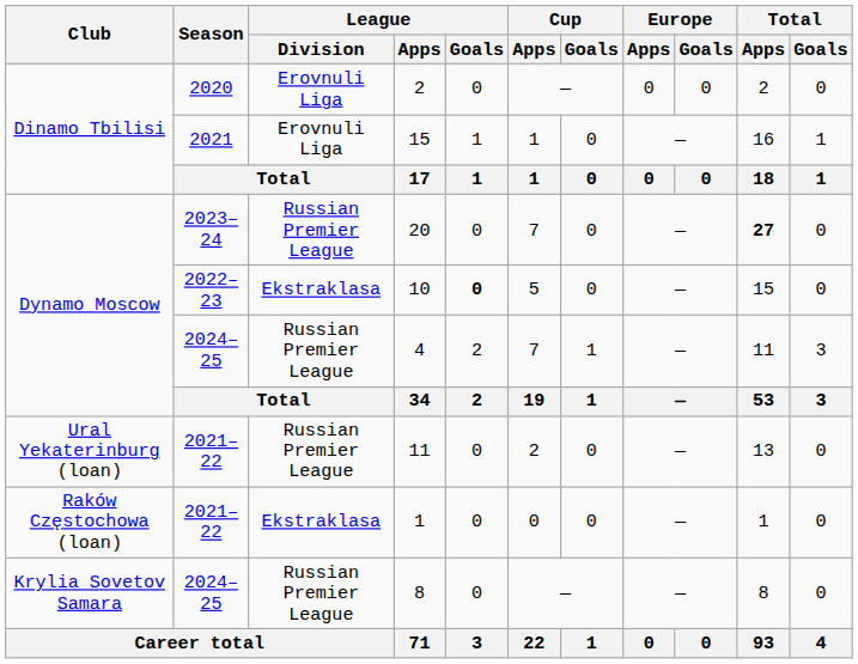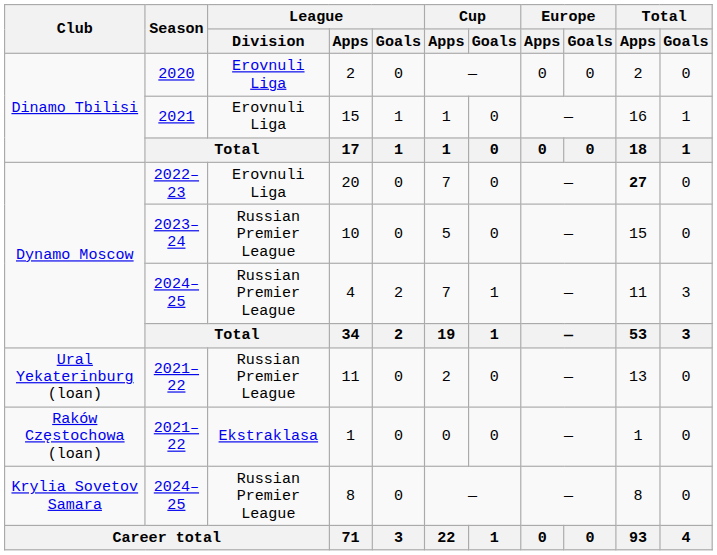 <table class="wikitable" style="text-align: center;">
 <tr>
 <th rowspan="2">Club</th>
 <th rowspan="2">Season</th>
 <th colspan="3">League</th>
 <th colspan="2">Cup</th>
 <th colspan="2">Europe</th>
 <th colspan="2">Total</th>
 </tr>
 <tr>
 <th>Division</th>
 <th>Apps</th>
 <th>Goals</th>
 <th>Apps</th>
 <th>Goals</th>
 <th>Apps</th>
 <th>Goals</th>
 <th>Apps</th>
 <th>Goals</th>
 </tr>
 <tr>
 <td rowspan="3"><a href='#'>Dinamo Tbilisi</a></td>
 <td><a href='#'>2020</a></td>
 <td><a href='#'>Erovnuli Liga</a></td>
 <td>2</td>
 <td>0</td>
 <td colspan="2">—</td>
 <td>0</td>
 <td>0</td>
 <td>2</td>
 <td>0</td>
 </tr>
 <tr>
 <td><a href='#'>2021</a></td>
 <td>Erovnuli Liga</td>
 <td>15</td>
 <td>1</td>
 <td>1</td>
 <td>0</td>
 <td colspan="2">—</td>
 <td>16</td>
 <td>1</td>
 </tr>
 <tr>
 <th colspan="2">Total</th>
 <th>17</th>
 <th>1</th>
 <th>1</th>
 <th>0</th>
 <th>0</th>
 <th>0</th>
 <th>18</th>
 <th>1</th>
 </tr>
 <tr>
 <td rowspan="4"><a href='#'>Dynamo Moscow</a></td>
-<td><a href='#'>2023–24</a></td>
-<td><a href='#'>Russian Premier League</a></td>
+<td><a href='#'>2022–23</a></td>
+<td>Erovnuli Liga</td>
 <td>20</td>
 <td>0</td>
 <td>7</td>
 <td>0</td>
 <td colspan="2">—</td>
 <td><strong>27</strong></td>
 <td>0</td>
 </tr>
 <tr>
-<td><a href='#'>2022–23</a></td>
-<td><a href='#'>Ekstraklasa</a></td>
+<td><a href='#'>2023–24</a></td>
+<td>Russian Premier League</td>
 <td>10</td>
-<td><strong>0</strong></td>
+<td>0</td>
 <td>5</td>
 <td>0</td>
 <td colspan="2">—</td>
 <td>15</td>
 <td>0</td>
 </tr>
 <tr>
 <td><a href='#'>2024–25</a></td>
 <td>Russian Premier League</td>
 <td>4</td>
 <td>2</td>
 <td>7</td>
 <td>1</td>
 <td colspan="2">—</td>
 <td>11</td>
 <td>3</td>
 </tr>
 <tr>
 <th colspan="2">Total</th>
 <th>34</th>
 <th>2</th>
 <th>19</th>
 <th>1</th>
 <th colspan=2>—</th>
 <th>53</th>
 <th>3</th>
 </tr>
 <tr>
 <td><a href='#'>Ural Yekaterinburg</a> (loan)</td>
 <td><a href='#'>2021–22</a></td>
 <td>Russian Premier League</td>
 <td>11</td>
 <td>0</td>
 <td>2</td>
 <td>0</td>
 <td colspan="2">—</td>
 <td>13</td>
 <td>0</td>
 </tr>
 <tr>
 <td><a href='#'>Raków Częstochowa</a> (loan)</td>
 <td><a href='#'>2021–22</a></td>
 <td><a href='#'>Ekstraklasa</a></td>
 <td>1</td>
 <td>0</td>
 <td>0</td>
 <td>0</td>
 <td colspan="2">—</td>
 <td>1</td>
 <td>0</td>
 </tr>
 <tr>
 <td><a href='#'>Krylia Sovetov Samara</a></td>
 <td><a href='#'>2024–25</a></td>
 <td>Russian Premier League</td>
 <td>8</td>
 <td>0</td>
 <td colspan="2">—</td>
 <td colspan="2">—</td>
 <td>8</td>
 <td>0</td>
 </tr>
 <tr>
 <th colspan="3">Career total</th>
 <th>71</th>
 <th>3</th>
 <th>22</th>
 <th>1</th>
 <th>0</th>
 <th>0</th>
 <th>93</th>
 <th>4</th>
 </tr>
 </table>
